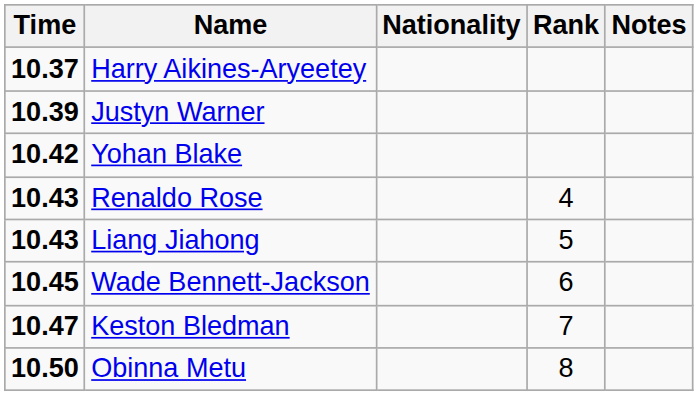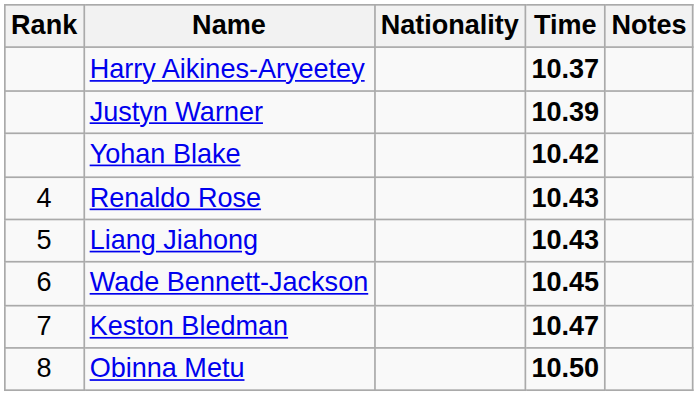 <table class="wikitable sortable" style="text-align:center">
 <tr>
-<th>Time</th>
+<th>Rank</th>
 <th>Name</th>
 <th>Nationality</th>
-<th>Rank</th>
+<th>Time</th>
 <th>Notes</th>
 </tr>
 <tr>
-<td><strong>10.37</strong></td>
+<td></td>
 <td align=left><a href='#'>Harry Aikines-Aryeetey</a></td>
 <td align=left></td>
-<td></td>
+<td><strong>10.37</strong></td>
 <td></td>
 </tr>
 <tr>
-<td><strong>10.39</strong></td>
+<td></td>
 <td align=left><a href='#'>Justyn Warner</a></td>
 <td align=left></td>
-<td></td>
+<td><strong>10.39</strong></td>
 <td></td>
 </tr>
 <tr>
-<td><strong>10.42</strong></td>
+<td></td>
 <td align=left><a href='#'>Yohan Blake</a></td>
 <td align=left></td>
-<td></td>
+<td><strong>10.42</strong></td>
 <td></td>
 </tr>
 <tr>
-<td><strong>10.43</strong></td>
+<td>4</td>
 <td align=left><a href='#'>Renaldo Rose</a></td>
 <td align=left></td>
-<td>4</td>
+<td><strong>10.43</strong></td>
 <td></td>
 </tr>
 <tr>
-<td><strong>10.43</strong></td>
+<td>5</td>
 <td align=left><a href='#'>Liang Jiahong</a></td>
 <td align=left></td>
-<td>5</td>
+<td><strong>10.43</strong></td>
 <td></td>
 </tr>
 <tr>
-<td><strong>10.45</strong></td>
+<td>6</td>
 <td align=left><a href='#'>Wade Bennett-Jackson</a></td>
 <td align=left></td>
-<td>6</td>
+<td><strong>10.45</strong></td>
 <td></td>
 </tr>
 <tr>
-<td><strong>10.47</strong></td>
+<td>7</td>
 <td align=left><a href='#'>Keston Bledman</a></td>
 <td align=left></td>
-<td>7</td>
+<td><strong>10.47</strong></td>
 <td></td>
 </tr>
 <tr>
-<td><strong>10.50</strong></td>
+<td>8</td>
 <td align=left><a href='#'>Obinna Metu</a></td>
 <td align=left></td>
-<td>8</td>
+<td><strong>10.50</strong></td>
 <td></td>
 </tr>
 </table>
